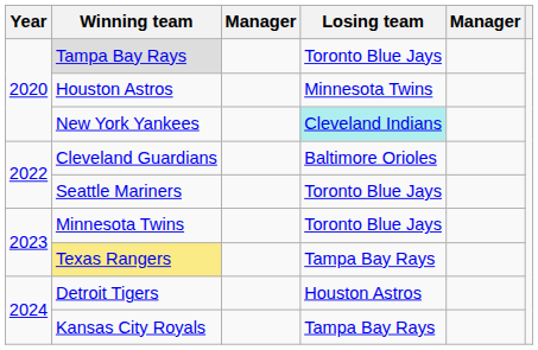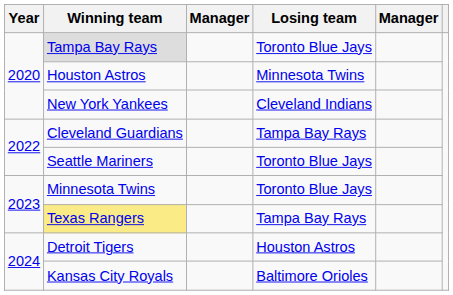 <table class="wikitable sortable sticky-header" style="font-size:1.00em; line-height:1.5em;">
 <tr>
 <th scope="col" class="unsortable">Year</th>
 <th scope="col">Winning team</th>
 <th scope="col">Manager</th>
 <th scope="col">Losing team</th>
 <th scope="col">Manager</th>
 <th scope="col" class="unsortable"></th>
 </tr>
 <tr>
 <td rowspan=3><a href='#'>2020</a></td>
 <td bgcolor="#dddddd"><a href='#'>Tampa Bay Rays</a></td>
 <td></td>
 <td><a href='#'>Toronto Blue Jays</a></td>
 <td></td>
 </tr>
 <tr>
 <td><a href='#'>Houston Astros</a></td>
 <td></td>
 <td><a href='#'>Minnesota Twins</a></td>
 <td></td>
 </tr>
 <tr>
 <td><a href='#'>New York Yankees</a></td>
 <td></td>
-<td style="background: paleturquoise;"><a href='#'>Cleveland Indians</a></td>
+<td><a href='#'>Cleveland Indians</a></td>
 <td></td>
 </tr>
 <tr>
 <td rowspan=2><a href='#'>2022</a></td>
 <td><a href='#'>Cleveland Guardians</a></td>
 <td></td>
-<td><a href='#'>Baltimore Orioles</a></td>
+<td><a href='#'>Tampa Bay Rays</a></td>
 <td></td>
 </tr>
 <tr>
 <td><a href='#'>Seattle Mariners</a></td>
 <td></td>
 <td><a href='#'>Toronto Blue Jays</a></td>
 <td></td>
 </tr>
 <tr>
 <td rowspan=2><a href='#'>2023</a></td>
 <td><a href='#'>Minnesota Twins</a></td>
 <td></td>
 <td><a href='#'>Toronto Blue Jays</a></td>
 <td></td>
 </tr>
 <tr>
 <td bgcolor="#FAEB86"><a href='#'>Texas Rangers</a></td>
 <td></td>
 <td><a href='#'>Tampa Bay Rays</a></td>
 <td></td>
 </tr>
 <tr>
 <td rowspan=2><a href='#'>2024</a></td>
 <td><a href='#'>Detroit Tigers</a></td>
 <td></td>
 <td><a href='#'>Houston Astros</a></td>
 <td></td>
 </tr>
 <tr>
 <td><a href='#'>Kansas City Royals</a></td>
 <td></td>
-<td><a href='#'>Tampa Bay Rays</a></td>
+<td><a href='#'>Baltimore Orioles</a></td>
 <td></td>
 </tr>
 </table>
